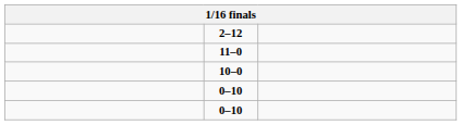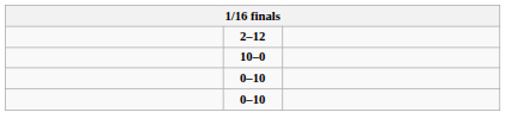 <table class="wikitable" style="text-align: center; font-size:90% ">
 <tr>
 <th colspan=3>1/16 finals</th>
 </tr>
 <tr>
 <td align=left width="240"></td>
 <td align=center width="60"><strong>2–12</strong></td>
 <td align=left width="240"><strong></strong></td>
-</tr>
-<tr>
-<td align=left><strong></strong></td>
-<td align=center><strong>11–0</strong></td>
-<td align=left></td>
 </tr>
 <tr>
 <td align=left><strong></strong></td>
 <td align=center><strong>10–0</strong></td>
 <td align=left></td>
 </tr>
 <tr>
 <td align=left></td>
 <td align=center><strong>0–10</strong></td>
 <td align=left><strong></strong></td>
 </tr>
 <tr>
 <td align=left></td>
 <td align=center><strong>0–10</strong></td>
 <td align=left><strong></strong></td>
 </tr>
 </table>
